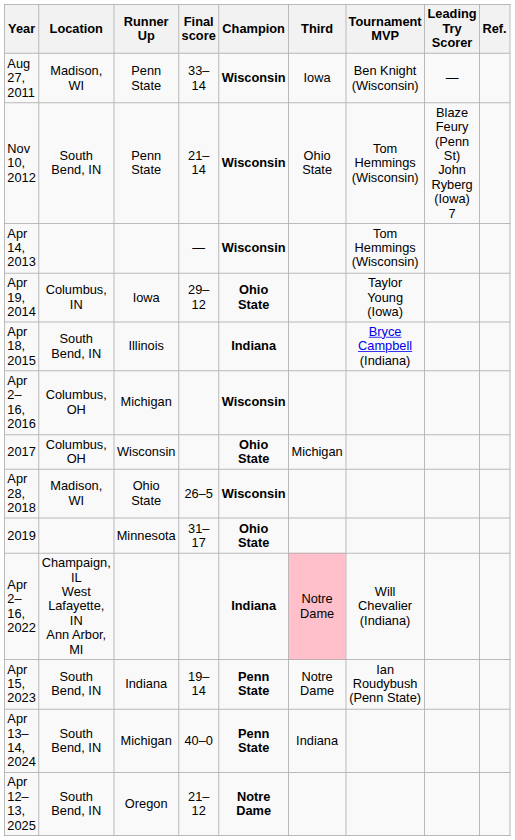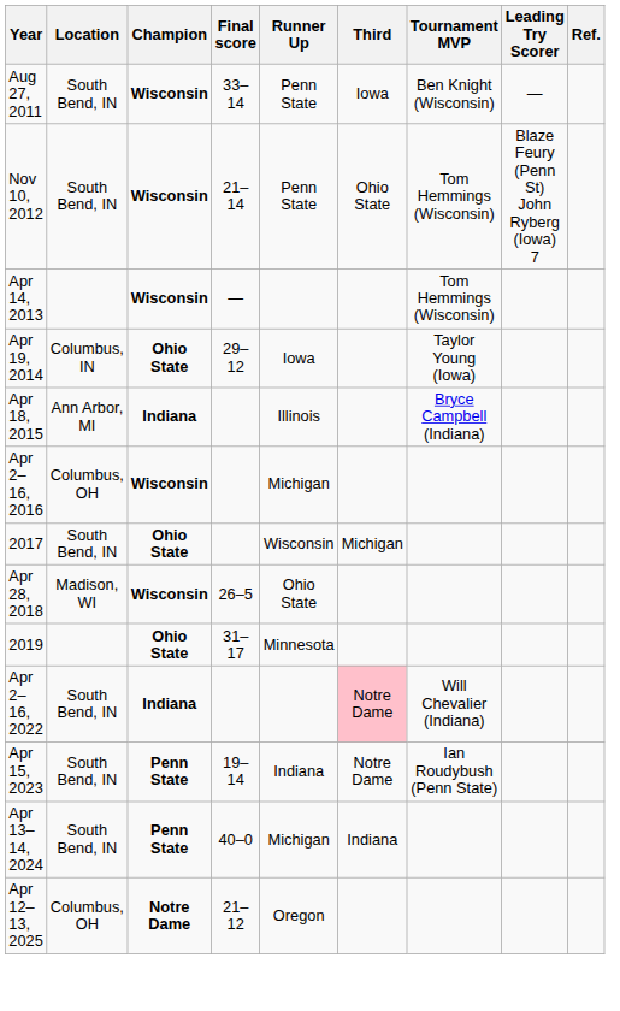 <table class=wikitable>
 <tr>
 <th>Year</th>
 <th>Location</th>
+<th><strong>Champion</strong></th>
+<th>Final score</th>
 <th>Runner Up</th>
-<th>Final score</th>
-<th><strong>Champion</strong></th>
 <th>Third</th>
 <th>Tournament MVP</th>
 <th>Leading Try Scorer</th>
 <th>Ref.</th>
 </tr>
 <tr>
 <td>Aug 27, 2011</td>
-<td style="text-align:center">Madison, WI</td>
+<td style="text-align:center">South Bend, IN</td>
+<td style="text-align:center"><strong>Wisconsin</strong></td>
+<td style="text-align:center">33–14</td>
 <td style="text-align:center">Penn State</td>
-<td style="text-align:center">33–14</td>
-<td style="text-align:center"><strong>Wisconsin</strong></td>
 <td style="text-align:center">Iowa</td>
 <td style="text-align:center">Ben Knight (Wisconsin)</td>
 <td style="text-align:center">—</td>
 <td></td>
 </tr>
 <tr>
 <td>Nov 10, 2012</td>
 <td style="text-align:center">South Bend, IN</td>
+<td style="text-align:center"><strong>Wisconsin</strong></td>
+<td style="text-align:center">21–14</td>
 <td style="text-align:center">Penn State</td>
-<td style="text-align:center">21–14</td>
-<td style="text-align:center"><strong>Wisconsin</strong></td>
 <td style="text-align:center">Ohio State</td>
 <td style="text-align:center">Tom Hemmings (Wisconsin)</td>
 <td style="text-align:center">Blaze Feury (Penn St) <br> John Ryberg (Iowa) <br> 7</td>
 <td></td>
 </tr>
 <tr>
 <td>Apr 14, 2013</td>
 <td style="text-align:center"></td>
+<td style="text-align:center"><strong>Wisconsin</strong></td>
+<td style="text-align:center">—</td>
 <td style="text-align:center"></td>
-<td style="text-align:center">—</td>
-<td style="text-align:center"><strong>Wisconsin</strong></td>
 <td style="text-align:center"></td>
 <td style="text-align:center">Tom Hemmings (Wisconsin)</td>
 <td style="text-align:center"></td>
 <td></td>
 </tr>
 <tr>
 <td>Apr 19, 2014</td>
 <td style="text-align:center">Columbus, IN</td>
+<td style="text-align:center"><strong>Ohio State</strong></td>
+<td style="text-align:center">29–12</td>
 <td style="text-align:center">Iowa</td>
-<td style="text-align:center">29–12</td>
-<td style="text-align:center"><strong>Ohio State</strong></td>
 <td style="text-align:center"></td>
 <td style="text-align:center">Taylor Young (Iowa)</td>
 <td></td>
 <td></td>
 </tr>
 <tr>
 <td>Apr 18, 2015</td>
-<td style="text-align:center">South Bend, IN</td>
+<td style="text-align:center">Ann Arbor, MI</td>
+<td style="text-align:center"><strong>Indiana</strong></td>
+<td></td>
 <td style="text-align:center">Illinois</td>
-<td></td>
-<td style="text-align:center"><strong>Indiana</strong></td>
 <td></td>
 <td style="text-align:center"><a href='#'>Bryce Campbell</a> (Indiana)</td>
 <td></td>
 <td></td>
 </tr>
 <tr>
 <td>Apr 2–16, 2016</td>
 <td style="text-align:center">Columbus, OH <br></td>
+<td style="text-align:center"><strong>Wisconsin</strong></td>
+<td></td>
 <td style="text-align:center">Michigan</td>
-<td></td>
-<td style="text-align:center"><strong>Wisconsin</strong></td>
 <td></td>
 <td></td>
 <td></td>
 <td></td>
 </tr>
 <tr>
 <td>2017</td>
-<td style="text-align:center">Columbus, OH</td>
+<td style="text-align:center">South Bend, IN</td>
+<td style="text-align:center"><strong>Ohio State</strong></td>
+<td style="text-align:center"></td>
 <td style="text-align:center">Wisconsin</td>
-<td style="text-align:center"></td>
-<td style="text-align:center"><strong>Ohio State</strong></td>
 <td style="text-align:center">Michigan</td>
 <td style="text-align:center"></td>
 <td></td>
 <td></td>
 </tr>
 <tr>
 <td>Apr 28, 2018</td>
 <td style="text-align:center">Madison, WI</td>
+<td style="text-align:center"><strong>Wisconsin</strong></td>
+<td style="text-align:center">26–5</td>
 <td style="text-align:center">Ohio State</td>
-<td style="text-align:center">26–5</td>
-<td style="text-align:center"><strong>Wisconsin</strong></td>
 <td style="text-align:center"></td>
 <td></td>
 <td></td>
 <td></td>
 </tr>
 <tr>
 <td>2019</td>
 <td></td>
+<td style="text-align:center"><strong>Ohio State</strong></td>
+<td style="text-align:center">31–17</td>
 <td style="text-align:center">Minnesota</td>
-<td style="text-align:center">31–17</td>
-<td style="text-align:center"><strong>Ohio State</strong></td>
 <td style="text-align:center"></td>
 <td></td>
 <td></td>
 <td></td>
 </tr>
 <tr>
 <td>Apr 2–16, 2022</td>
-<td style="text-align:center">Champaign, IL <br> West Lafayette, IN <br> Ann Arbor, MI</td>
+<td style="text-align:center">South Bend, IN</td>
+<td style="text-align:center"><strong>Indiana</strong></td>
+<td></td>
 <td style="text-align:center"></td>
-<td></td>
-<td style="text-align:center"><strong>Indiana</strong></td>
 <td style="background: pink; text-align:center">Notre Dame</td>
 <td style="text-align:center">Will Chevalier (Indiana)</td>
 <td></td>
 <td></td>
 </tr>
 <tr>
 <td>Apr 15, 2023</td>
 <td style="text-align:center">South Bend, IN</td>
+<td style="text-align:center"><strong>Penn State</strong></td>
+<td style="text-align:center">19–14</td>
 <td style="text-align:center">Indiana</td>
-<td style="text-align:center">19–14</td>
-<td style="text-align:center"><strong>Penn State</strong></td>
 <td style="text-align:center">Notre Dame</td>
 <td style="text-align:center">Ian Roudybush (Penn State)</td>
 <td></td>
 <td></td>
 </tr>
 <tr>
 <td>Apr 13–14, 2024</td>
 <td style="text-align:center">South Bend, IN</td>
+<td style="text-align:center"><strong>Penn State</strong></td>
+<td style="text-align:center">40–0</td>
 <td style="text-align:center">Michigan</td>
-<td style="text-align:center">40–0</td>
-<td style="text-align:center"><strong>Penn State</strong></td>
 <td style="text-align:center">Indiana</td>
 <td></td>
 <td></td>
 <td></td>
 </tr>
 <tr>
 <td>Apr 12–13, 2025</td>
-<td style="text-align:center">South Bend, IN</td>
+<td style="text-align:center">Columbus, OH</td>
+<td style="text-align:center"><strong>Notre Dame</strong></td>
+<td style="text-align:center">21–12</td>
 <td style="text-align:center">Oregon</td>
-<td style="text-align:center">21–12</td>
-<td style="text-align:center"><strong>Notre Dame</strong></td>
 <td style="text-align:center"></td>
 <td></td>
 <td></td>
 <td></td>
 </tr>
 </table>
